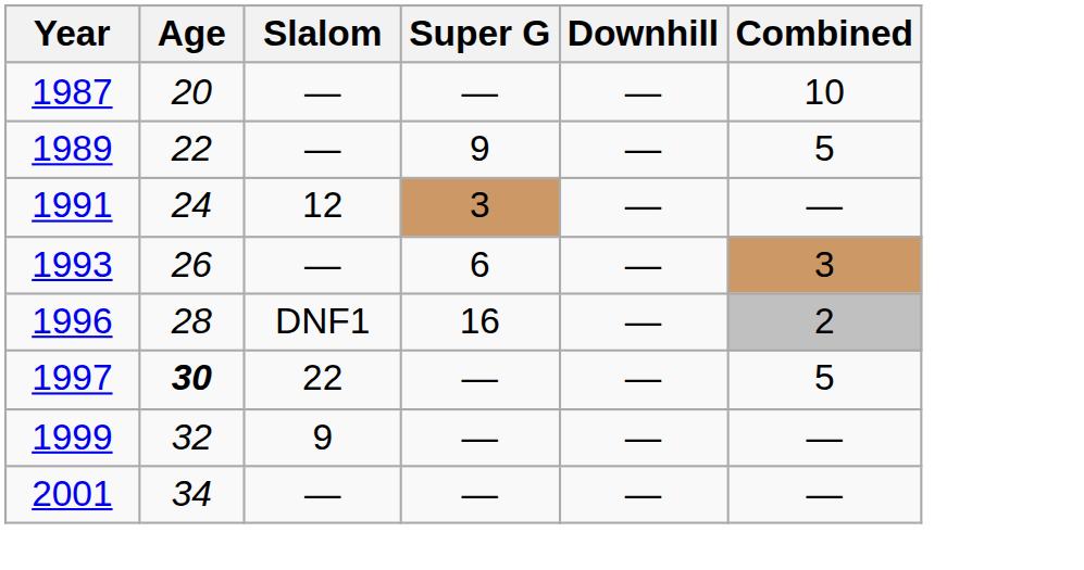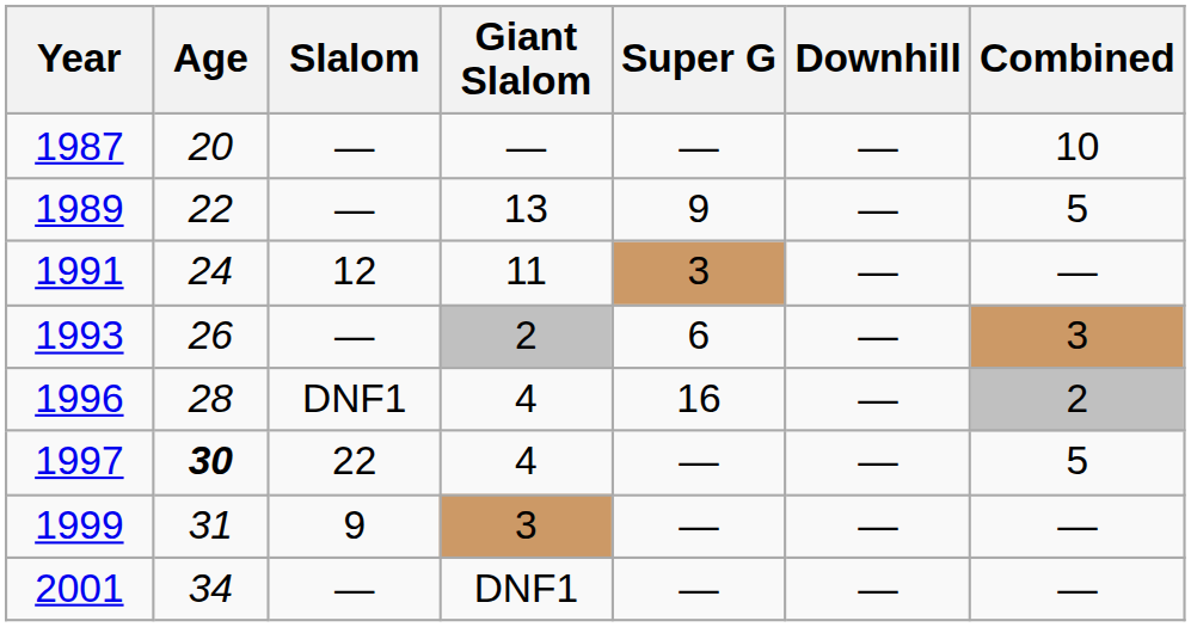 <table class=wikitable style="text-align:center">
 <tr>
 <th>  Year  </th>
 <th> Age </th>
 <th> Slalom </th>
+<th> Giant <br> Slalom </th>
 <th>Super G</th>
 <th>Downhill</th>
 <th>Combined</th>
 </tr>
 <tr>
 <td><a href='#'>1987</a></td>
 <td><em>20</em></td>
 <td>—</td>
 <td>—</td>
 <td>—</td>
+<td>—</td>
 <td>10</td>
 </tr>
 <tr>
 <td><a href='#'>1989</a></td>
 <td><em>22</em></td>
 <td>—</td>
+<td>13</td>
 <td>9</td>
 <td>—</td>
 <td>5</td>
 </tr>
 <tr>
 <td><a href='#'>1991</a></td>
 <td><em>24</em></td>
 <td>12</td>
+<td>11</td>
 <td style="background:#c96;">3</td>
 <td>—</td>
 <td>—</td>
 </tr>
 <tr>
 <td><a href='#'>1993</a></td>
 <td><em>26</em></td>
 <td>—</td>
+<td style="background:silver;">2</td>
 <td>6</td>
 <td>—</td>
 <td style="background:#c96;">3</td>
 </tr>
 <tr>
 <td><a href='#'>1996</a></td>
 <td><em>28</em></td>
 <td>DNF1</td>
+<td>4</td>
 <td>16</td>
 <td>—</td>
 <td style="background:silver;">2</td>
 </tr>
 <tr>
 <td><a href='#'>1997</a></td>
 <td><strong><em>30</em></strong></td>
 <td>22</td>
+<td>4</td>
 <td>—</td>
 <td>—</td>
 <td>5</td>
 </tr>
 <tr>
 <td><a href='#'>1999</a></td>
-<td><em>32</em></td>
+<td><em>31</em></td>
 <td>9</td>
+<td style="background:#c96;">3</td>
 <td>—</td>
 <td>—</td>
 <td>—</td>
 </tr>
 <tr>
 <td><a href='#'>2001</a></td>
 <td><em>34</em></td>
 <td>—</td>
+<td>DNF1</td>
 <td>—</td>
 <td>—</td>
 <td>—</td>
 </tr>
 </table>
